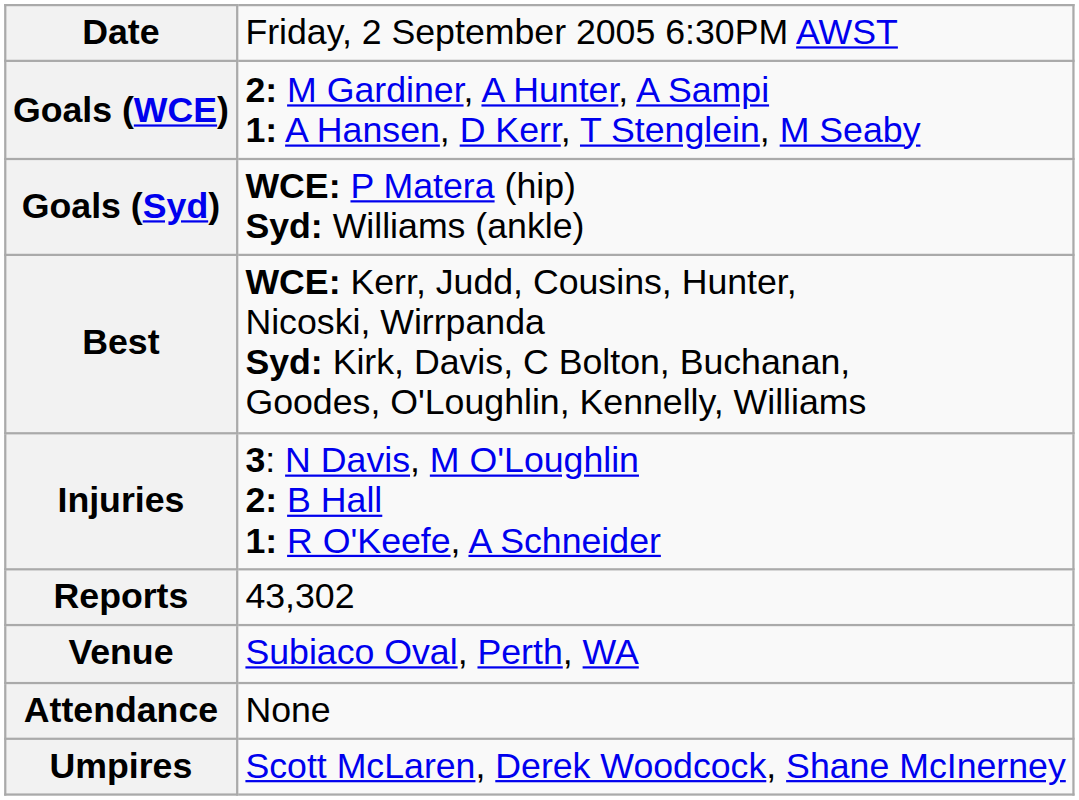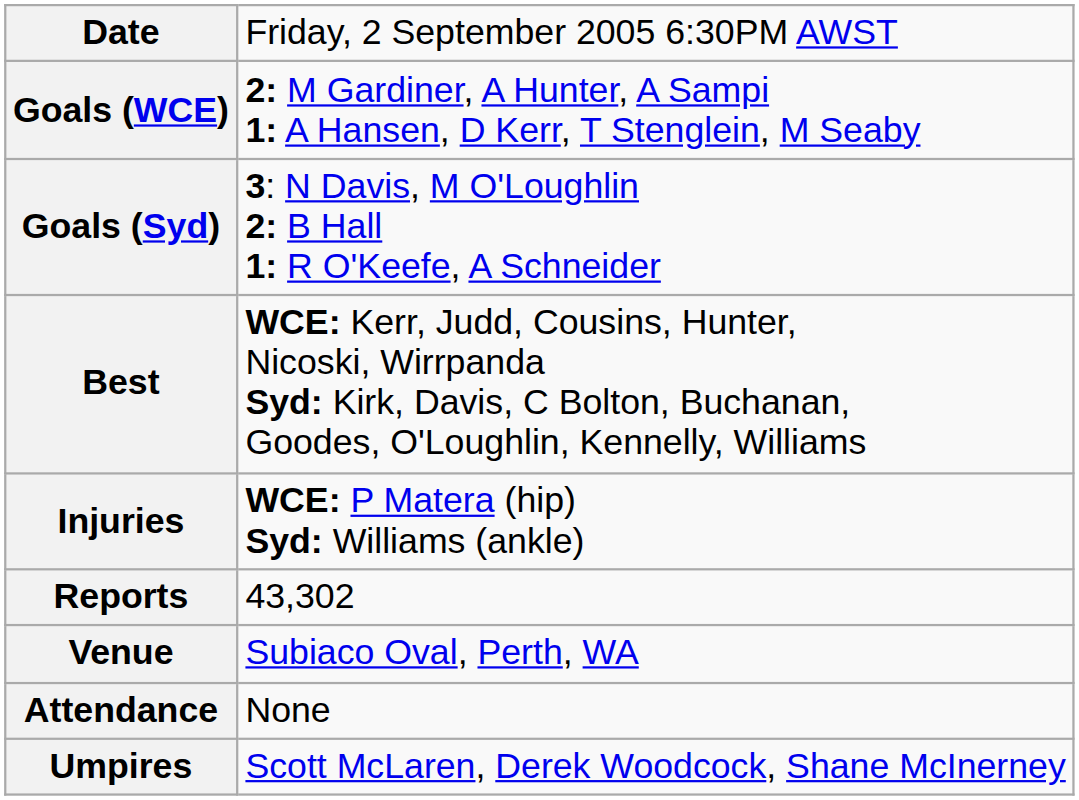 <table class="wikitable" style="margin:1em auto;">
 <tr>
 <th>Date</th>
 <td>Friday, 2 September 2005 6:30PM <a href='#'>AWST</a></td>
 </tr>
 <tr>
 <th>Goals (<a href='#'>WCE</a>)</th>
 <td><strong>2:</strong> <a href='#'>M Gardiner</a>, <a href='#'>A Hunter</a>, <a href='#'>A Sampi</a><br><strong>1:</strong> <a href='#'>A Hansen</a>, <a href='#'>D Kerr</a>, <a href='#'>T Stenglein</a>, <a href='#'>M Seaby</a></td>
 </tr>
 <tr>
 <th>Goals (<a href='#'>Syd</a>)</th>
-<td><strong>WCE:</strong> <a href='#'>P Matera</a> (hip)<br><strong>Syd:</strong> Williams (ankle)</td>
+<td><strong>3</strong>: <a href='#'>N Davis</a>, <a href='#'>M O'Loughlin</a><br><strong>2:</strong> <a href='#'>B Hall</a><br><strong>1:</strong> <a href='#'>R O'Keefe</a>, <a href='#'>A Schneider</a></td>
 </tr>
 <tr>
 <th>Best</th>
 <td><strong>WCE:</strong> Kerr, Judd, Cousins, Hunter,<br>Nicoski, Wirrpanda<br><strong>Syd:</strong> Kirk, Davis, C Bolton, Buchanan,<br>Goodes, O'Loughlin, Kennelly, Williams</td>
 </tr>
 <tr>
 <th>Injuries</th>
-<td><strong>3</strong>: <a href='#'>N Davis</a>, <a href='#'>M O'Loughlin</a><br><strong>2:</strong> <a href='#'>B Hall</a><br><strong>1:</strong> <a href='#'>R O'Keefe</a>, <a href='#'>A Schneider</a></td>
+<td><strong>WCE:</strong> <a href='#'>P Matera</a> (hip)<br><strong>Syd:</strong> Williams (ankle)</td>
 </tr>
 <tr>
 <th>Reports</th>
 <td>43,302</td>
 </tr>
 <tr>
 <th>Venue</th>
 <td><a href='#'>Subiaco Oval</a>, <a href='#'>Perth</a>, <a href='#'>WA</a></td>
 </tr>
 <tr>
 <th>Attendance</th>
 <td>None</td>
 </tr>
 <tr>
 <th>Umpires</th>
 <td><a href='#'>Scott McLaren</a>, <a href='#'>Derek Woodcock</a>, <a href='#'>Shane McInerney</a></td>
 </tr>
 </table>
